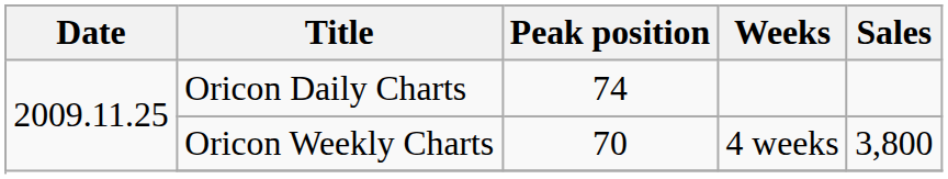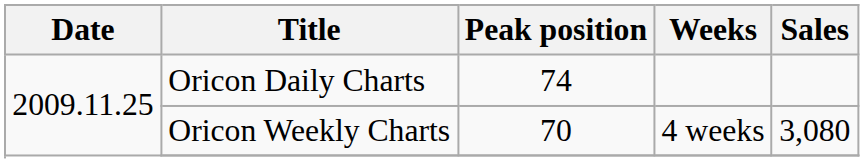 <table class="wikitable">
 <tr>
 <th>Date</th>
 <th>Title</th>
 <th>Peak position</th>
 <th>Weeks</th>
 <th>Sales</th>
 </tr>
 <tr>
 <td rowspan="4">2009.11.25</td>
 <td>Oricon Daily Charts</td>
 <td align="center">74</td>
 <td></td>
 <td></td>
 </tr>
 <tr>
 <td>Oricon Weekly Charts</td>
 <td align="center">70</td>
 <td>4 weeks</td>
-<td>3,800</td>
+<td>3,080</td>
 </tr>
 <tr>
 </tr>
 </table>
